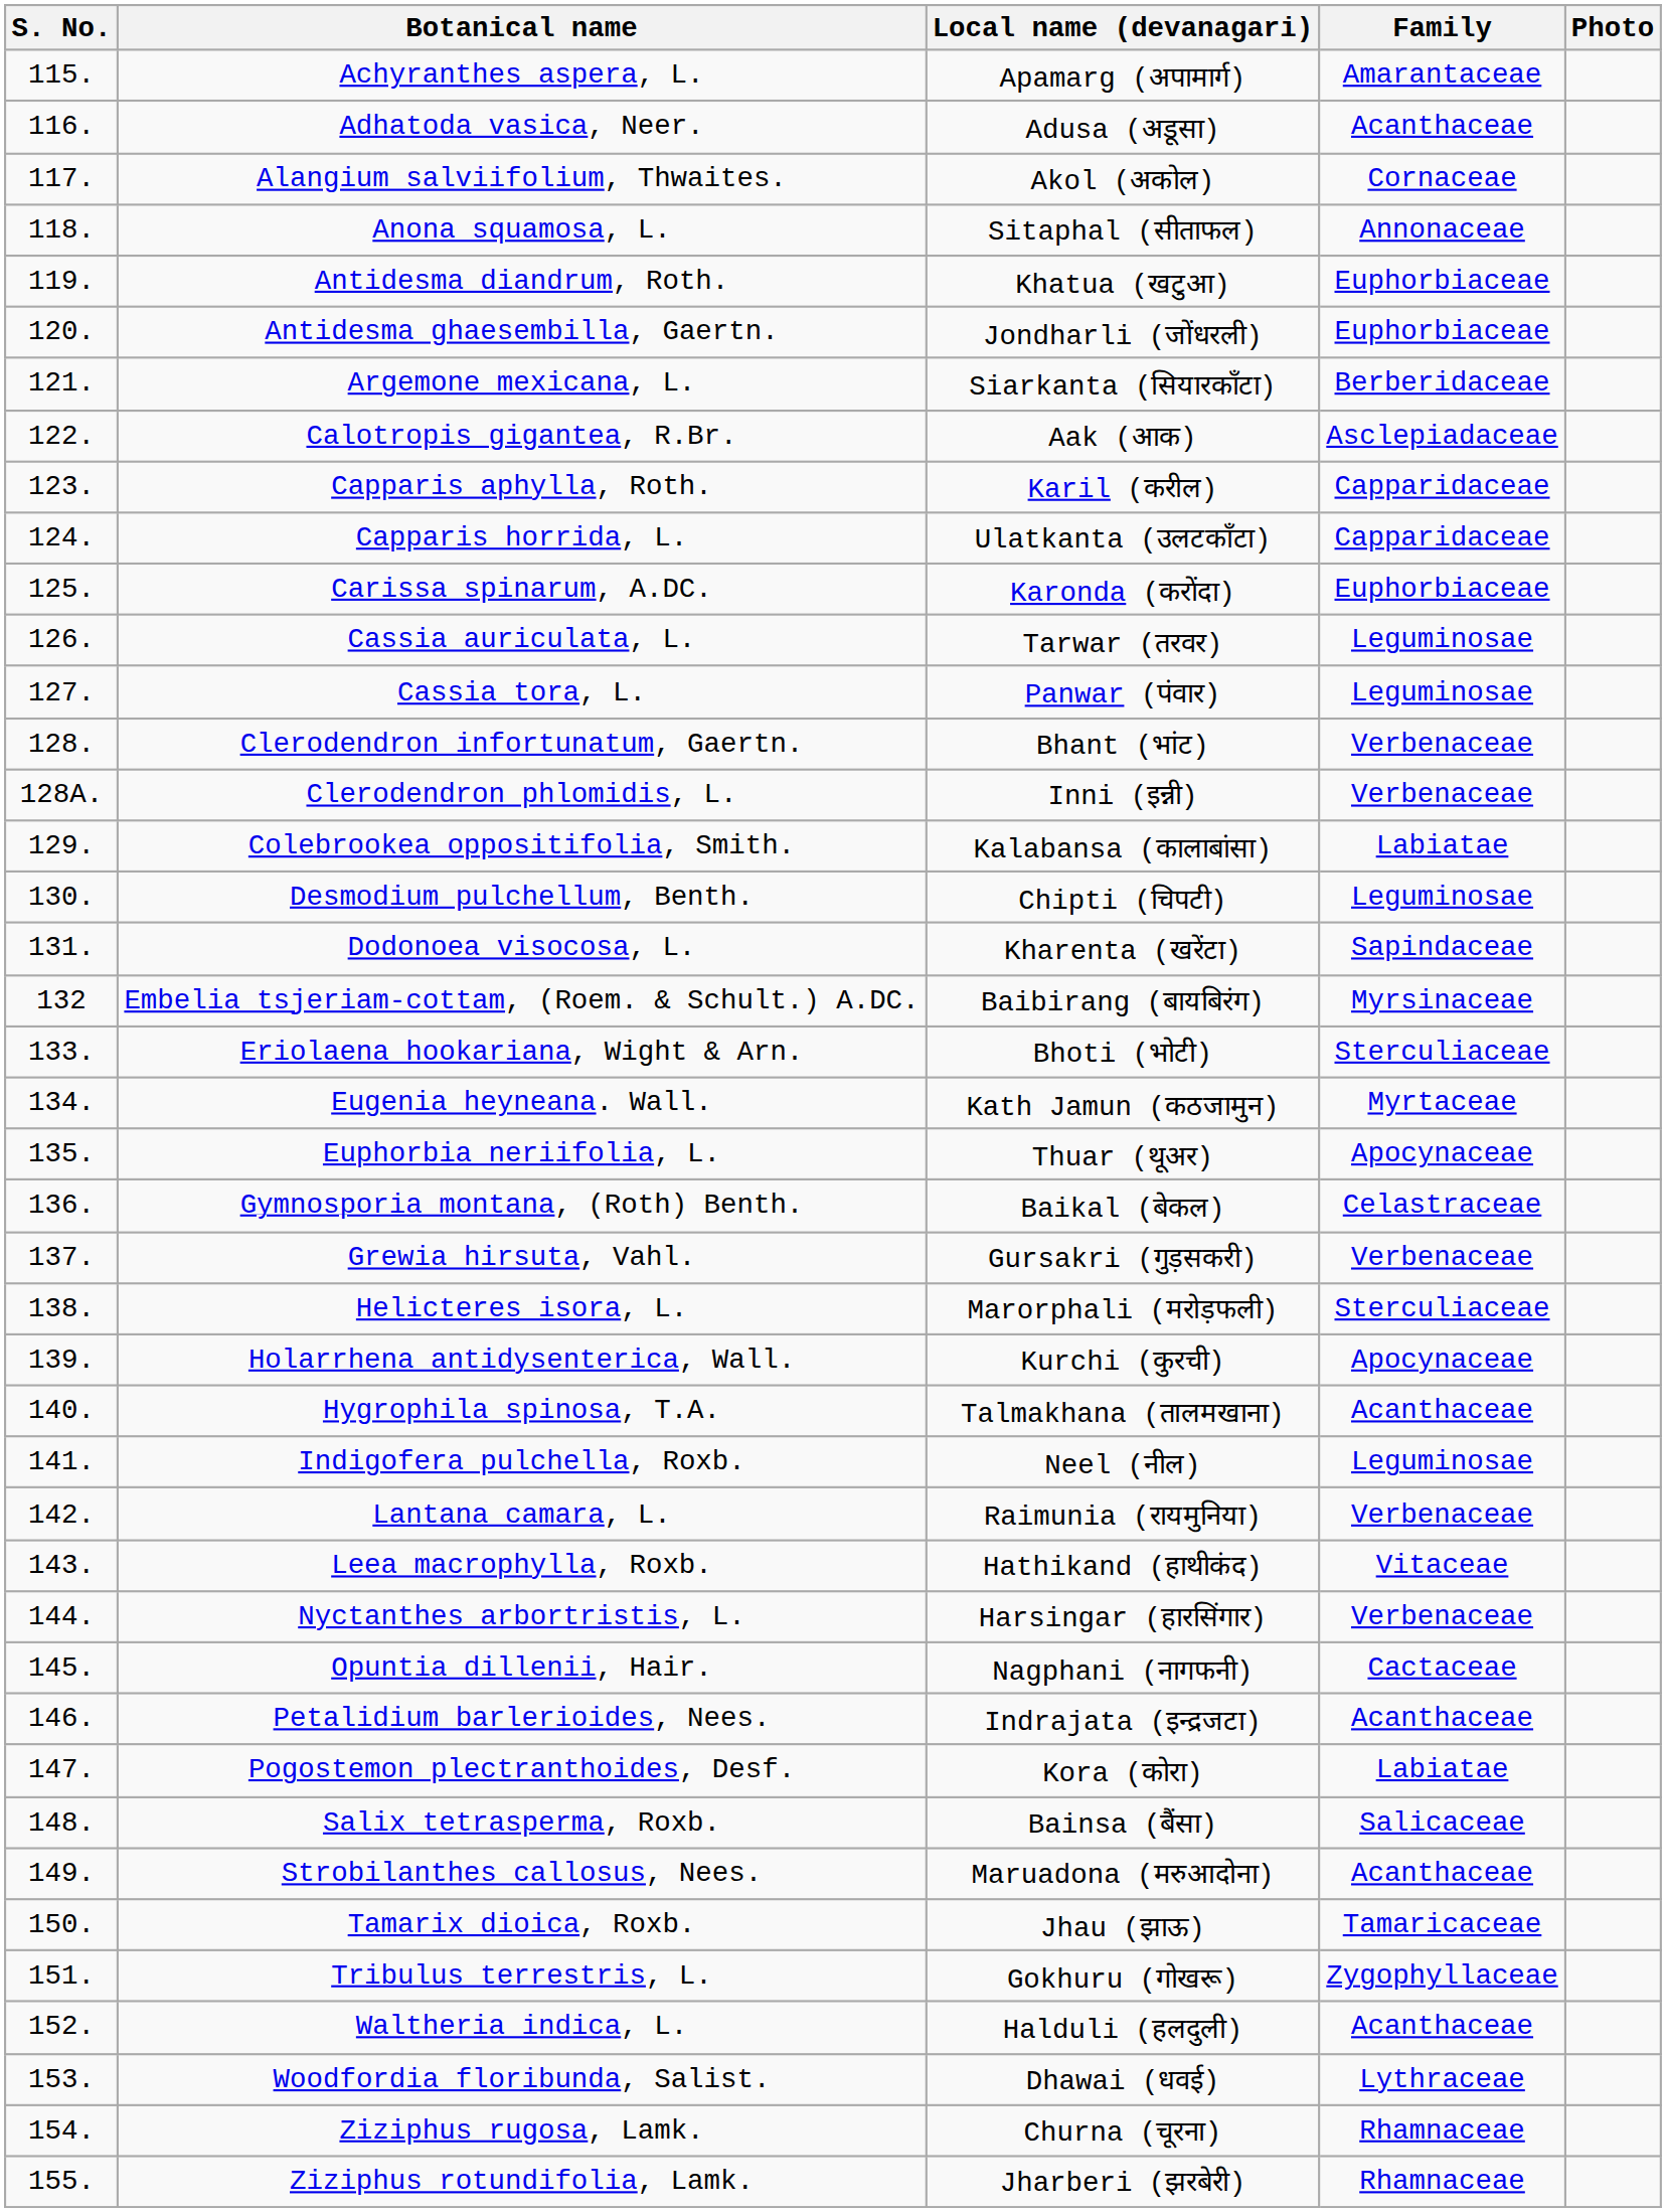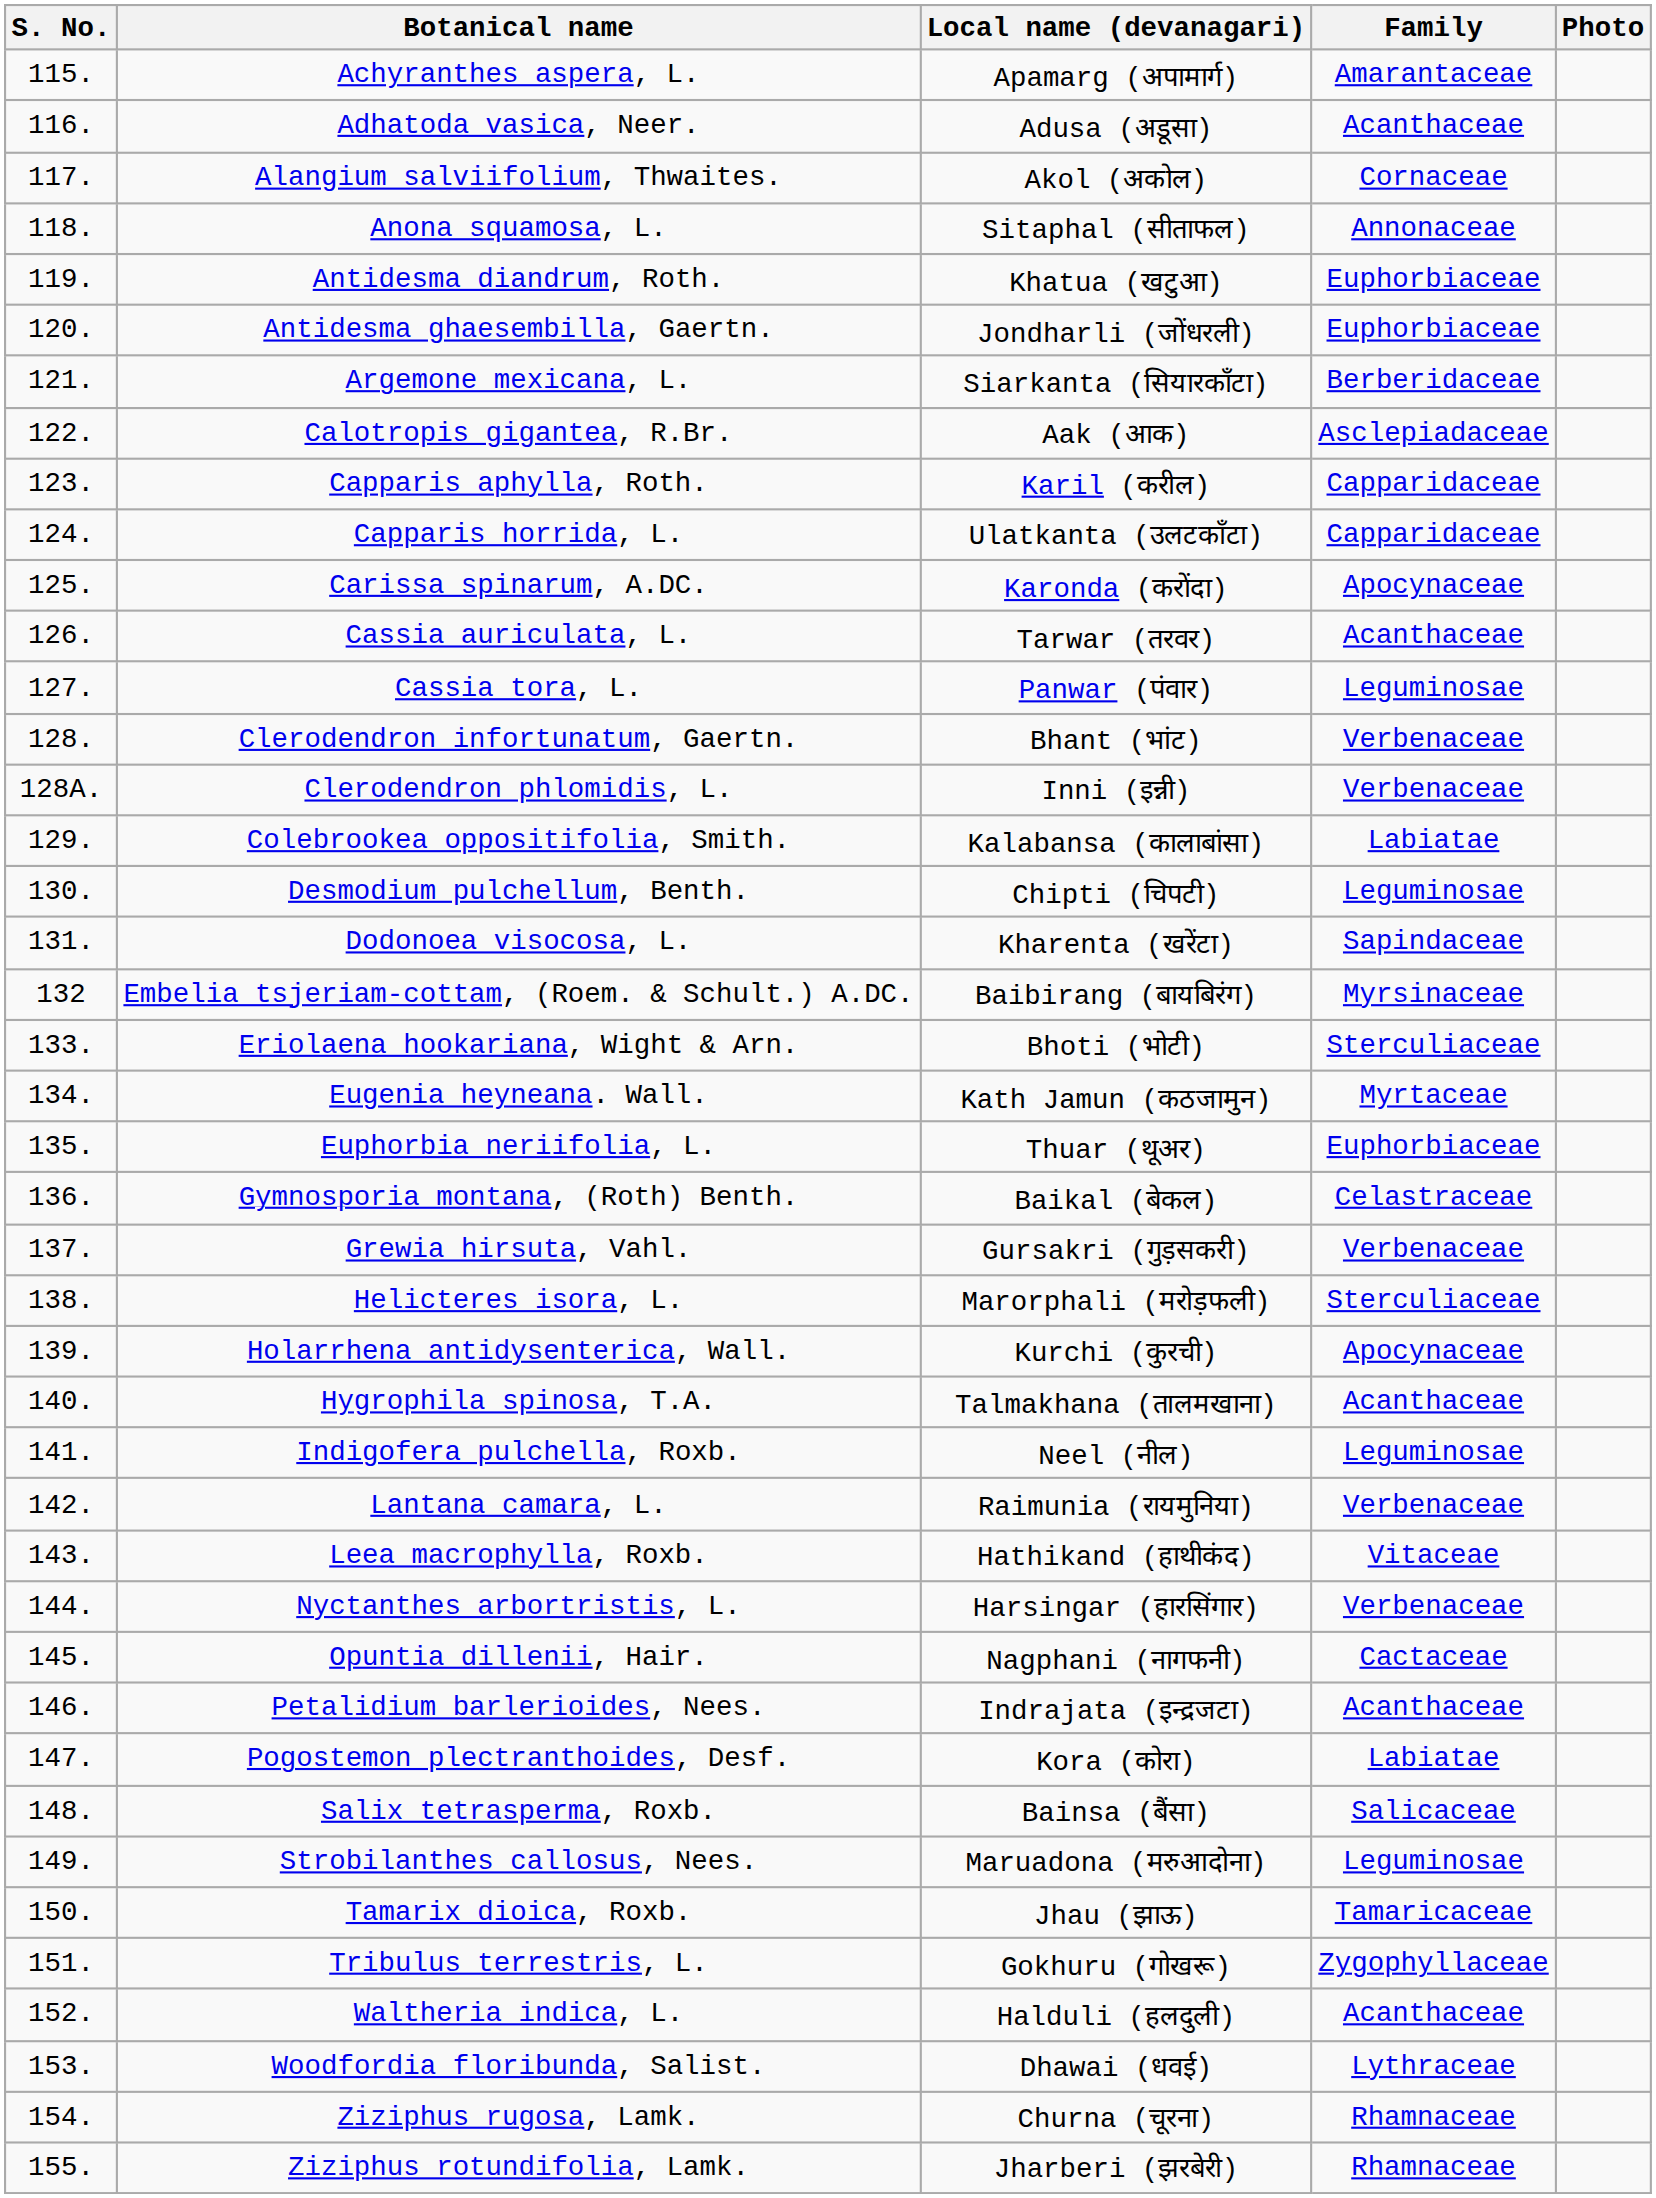 <table class="wikitable" style="text-align:center; border:5">
 <tr>
 <th>S. No.</th>
 <th>Botanical name</th>
 <th>Local name (devanagari)</th>
 <th>Family</th>
 <th>Photo</th>
 </tr>
 <tr>
 <td>115.</td>
 <td><a href='#'>Achyranthes aspera</a>, L.</td>
 <td>Apamarg (अपामार्ग)</td>
 <td><a href='#'>Amarantaceae</a></td>
 <td></td>
 </tr>
 <tr>
 <td>116.</td>
 <td><a href='#'>Adhatoda vasica</a>, Neer.</td>
 <td>Adusa (अडूसा)</td>
 <td><a href='#'>Acanthaceae</a></td>
 <td></td>
 </tr>
 <tr>
 <td>117.</td>
 <td><a href='#'>Alangium salviifolium</a>, Thwaites.</td>
 <td>Akol (अकोल)</td>
 <td><a href='#'>Cornaceae</a></td>
 <td></td>
 </tr>
 <tr>
 <td>118.</td>
 <td><a href='#'>Anona squamosa</a>, L.</td>
 <td>Sitaphal (सीताफल)</td>
 <td><a href='#'>Annonaceae</a></td>
 <td></td>
 </tr>
 <tr>
 <td>119.</td>
 <td><a href='#'>Antidesma diandrum</a>, Roth.</td>
 <td>Khatua (खटुआ)</td>
 <td><a href='#'>Euphorbiaceae</a></td>
 <td></td>
 </tr>
 <tr>
 <td>120.</td>
 <td><a href='#'>Antidesma ghaesembilla</a>, Gaertn.</td>
 <td>Jondharli (जोंधरली)</td>
 <td><a href='#'>Euphorbiaceae</a></td>
 <td></td>
 </tr>
 <tr>
 <td>121.</td>
 <td><a href='#'>Argemone mexicana</a>, L.</td>
 <td>Siarkanta (सियारकाँटा)</td>
 <td><a href='#'>Berberidaceae</a></td>
 <td></td>
 </tr>
 <tr>
 <td>122.</td>
 <td><a href='#'>Calotropis gigantea</a>, R.Br.</td>
 <td>Aak (आक)</td>
 <td><a href='#'>Asclepiadaceae</a></td>
 <td></td>
 </tr>
 <tr>
 <td>123.</td>
 <td><a href='#'>Capparis aphylla</a>, Roth.</td>
 <td><a href='#'>Karil</a> (करील)</td>
 <td><a href='#'>Capparidaceae</a></td>
 <td></td>
 </tr>
 <tr>
 <td>124.</td>
 <td><a href='#'>Capparis horrida</a>, L.</td>
 <td>Ulatkanta (उलटकाँटा)</td>
 <td><a href='#'>Capparidaceae</a></td>
 <td></td>
 </tr>
 <tr>
 <td>125.</td>
 <td><a href='#'>Carissa spinarum</a>, A.DC.</td>
 <td><a href='#'>Karonda</a> (करोंदा)</td>
-<td><a href='#'>Euphorbiaceae</a></td>
+<td><a href='#'>Apocynaceae</a></td>
 <td></td>
 </tr>
 <tr>
 <td>126.</td>
 <td><a href='#'>Cassia auriculata</a>, L.</td>
 <td>Tarwar (तरवर)</td>
-<td><a href='#'>Leguminosae</a></td>
+<td><a href='#'>Acanthaceae</a></td>
 <td></td>
 </tr>
 <tr>
 <td>127.</td>
 <td><a href='#'>Cassia tora</a>, L.</td>
 <td><a href='#'>Panwar</a> (पंवार)</td>
 <td><a href='#'>Leguminosae</a></td>
 <td></td>
 </tr>
 <tr>
 <td>128.</td>
 <td><a href='#'>Clerodendron infortunatum</a>, Gaertn.</td>
 <td>Bhant (भांट)</td>
 <td><a href='#'>Verbenaceae</a></td>
 <td></td>
 </tr>
 <tr>
 <td>128A.</td>
 <td><a href='#'>Clerodendron phlomidis</a>, L.</td>
 <td>Inni (इन्नी)</td>
 <td><a href='#'>Verbenaceae</a></td>
 <td></td>
 </tr>
 <tr>
 <td>129.</td>
 <td><a href='#'>Colebrookea oppositifolia</a>, Smith.</td>
 <td>Kalabansa (कालाबांसा)</td>
 <td><a href='#'>Labiatae</a></td>
 <td></td>
 </tr>
 <tr>
 <td>130.</td>
 <td><a href='#'>Desmodium pulchellum</a>, Benth.</td>
 <td>Chipti (चिपटी)</td>
 <td><a href='#'>Leguminosae</a></td>
 <td></td>
 </tr>
 <tr>
 <td>131.</td>
 <td><a href='#'>Dodonoea visocosa</a>, L.</td>
 <td>Kharenta (खरेंटा)</td>
 <td><a href='#'>Sapindaceae</a></td>
 <td></td>
 </tr>
 <tr>
 <td>132</td>
 <td><a href='#'>Embelia tsjeriam-cottam</a>, (Roem. & Schult.) A.DC.</td>
 <td>Baibirang (बायबिरंग)</td>
 <td><a href='#'>Myrsinaceae</a></td>
 <td></td>
 </tr>
 <tr>
 <td>133.</td>
 <td><a href='#'>Eriolaena hookariana</a>, Wight & Arn.</td>
 <td>Bhoti (भोटी)</td>
 <td><a href='#'>Sterculiaceae</a></td>
 <td></td>
 </tr>
 <tr>
 <td>134.</td>
 <td><a href='#'>Eugenia heyneana</a>. Wall.</td>
 <td>Kath Jamun (कठजामुन)</td>
 <td><a href='#'>Myrtaceae</a></td>
 <td></td>
 </tr>
 <tr>
 <td>135.</td>
 <td><a href='#'>Euphorbia neriifolia</a>, L.</td>
 <td>Thuar (थूअर)</td>
-<td><a href='#'>Apocynaceae</a></td>
+<td><a href='#'>Euphorbiaceae</a></td>
 <td></td>
 </tr>
 <tr>
 <td>136.</td>
 <td><a href='#'>Gymnosporia montana</a>, (Roth) Benth.</td>
 <td>Baikal (बेकल)</td>
 <td><a href='#'>Celastraceae</a></td>
 <td></td>
 </tr>
 <tr>
 <td>137.</td>
 <td><a href='#'>Grewia hirsuta</a>, Vahl.</td>
 <td>Gursakri (गुड़सकरी)</td>
 <td><a href='#'>Verbenaceae</a></td>
 <td></td>
 </tr>
 <tr>
 <td>138.</td>
 <td><a href='#'>Helicteres isora</a>, L.</td>
 <td>Marorphali (मरोड़फली)</td>
 <td><a href='#'>Sterculiaceae</a></td>
 <td></td>
 </tr>
 <tr>
 <td>139.</td>
 <td><a href='#'>Holarrhena antidysenterica</a>, Wall.</td>
 <td>Kurchi (कुरची)</td>
 <td><a href='#'>Apocynaceae</a></td>
 <td></td>
 </tr>
 <tr>
 <td>140.</td>
 <td><a href='#'>Hygrophila spinosa</a>, T.A.</td>
 <td>Talmakhana (तालमखाना)</td>
 <td><a href='#'>Acanthaceae</a></td>
 <td></td>
 </tr>
 <tr>
 <td>141.</td>
 <td><a href='#'>Indigofera pulchella</a>, Roxb.</td>
 <td>Neel (नील)</td>
 <td><a href='#'>Leguminosae</a></td>
 <td></td>
 </tr>
 <tr>
 <td>142.</td>
 <td><a href='#'>Lantana camara</a>, L.</td>
 <td>Raimunia (रायमुनिया)</td>
 <td><a href='#'>Verbenaceae</a></td>
 <td></td>
 </tr>
 <tr>
 <td>143.</td>
 <td><a href='#'>Leea macrophylla</a>, Roxb.</td>
 <td>Hathikand (हाथीकंद)</td>
 <td><a href='#'>Vitaceae</a></td>
 <td></td>
 </tr>
 <tr>
 <td>144.</td>
 <td><a href='#'>Nyctanthes arbortristis</a>, L.</td>
 <td>Harsingar (हारसिंगार)</td>
 <td><a href='#'>Verbenaceae</a></td>
 <td></td>
 </tr>
 <tr>
 <td>145.</td>
 <td><a href='#'>Opuntia dillenii</a>, Hair.</td>
 <td>Nagphani (नागफनी)</td>
 <td><a href='#'>Cactaceae</a></td>
 <td></td>
 </tr>
 <tr>
 <td>146.</td>
 <td><a href='#'>Petalidium barlerioides</a>, Nees.</td>
 <td>Indrajata (इन्द्रजटा)</td>
 <td><a href='#'>Acanthaceae</a></td>
 <td></td>
 </tr>
 <tr>
 <td>147.</td>
 <td><a href='#'>Pogostemon plectranthoides</a>, Desf.</td>
 <td>Kora (कोरा)</td>
 <td><a href='#'>Labiatae</a></td>
 <td></td>
 </tr>
 <tr>
 <td>148.</td>
 <td><a href='#'>Salix tetrasperma</a>, Roxb.</td>
 <td>Bainsa (बैंसा)</td>
 <td><a href='#'>Salicaceae</a></td>
 <td></td>
 </tr>
 <tr>
 <td>149.</td>
 <td><a href='#'>Strobilanthes callosus</a>, Nees.</td>
 <td>Maruadona (मरुआदोना)</td>
-<td><a href='#'>Acanthaceae</a></td>
+<td><a href='#'>Leguminosae</a></td>
 <td></td>
 </tr>
 <tr>
 <td>150.</td>
 <td><a href='#'>Tamarix dioica</a>, Roxb.</td>
 <td>Jhau (झाऊ)</td>
 <td><a href='#'>Tamaricaceae</a></td>
 <td></td>
 </tr>
 <tr>
 <td>151.</td>
 <td><a href='#'>Tribulus terrestris</a>, L.</td>
 <td>Gokhuru (गोखरू)</td>
 <td><a href='#'>Zygophyllaceae</a></td>
 <td></td>
 </tr>
 <tr>
 <td>152.</td>
 <td><a href='#'>Waltheria indica</a>, L.</td>
 <td>Halduli (हलदुली)</td>
 <td><a href='#'>Acanthaceae</a></td>
 <td></td>
 </tr>
 <tr>
 <td>153.</td>
 <td><a href='#'>Woodfordia floribunda</a>, Salist.</td>
 <td>Dhawai (धवई)</td>
 <td><a href='#'>Lythraceae</a></td>
 <td></td>
 </tr>
 <tr>
 <td>154.</td>
 <td><a href='#'>Ziziphus rugosa</a>, Lamk.</td>
 <td>Churna (चूरना)</td>
 <td><a href='#'>Rhamnaceae</a></td>
 <td></td>
 </tr>
 <tr>
 <td>155.</td>
 <td><a href='#'>Ziziphus rotundifolia</a>, Lamk.</td>
 <td>Jharberi (झरबेरी)</td>
 <td><a href='#'>Rhamnaceae</a></td>
 <td></td>
 </tr>
 </table>
